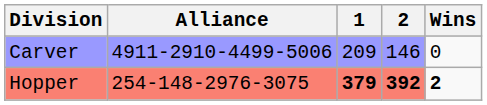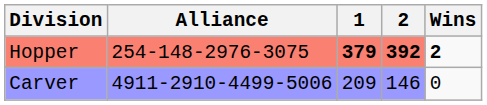 <table class="wikitable">
 <tr>
 <th>Division</th>
 <th>Alliance</th>
 <th>1</th>
 <th>2</th>
 <th>Wins</th>
 </tr>
 <tr>
+<td style="background:salmon">Hopper</td>
+<td style="background:salmon">254-148-2976-3075</td>
+<td style="background:salmon"><strong>379</strong></td>
+<td style="background:salmon"><strong>392</strong></td>
+<td><strong>2</strong></td>
+</tr>
+<tr>
 <td style="background:#9999ff">Carver</td>
 <td style="background:#9999ff">4911-2910-4499-5006</td>
 <td style="background:#9999ff">209</td>
 <td style="background:#9999ff">146</td>
 <td>0</td>
 </tr>
-<tr>
-<td style="background:salmon">Hopper</td>
-<td style="background:salmon">254-148-2976-3075</td>
-<td style="background:salmon"><strong>379</strong></td>
-<td style="background:salmon"><strong>392</strong></td>
-<td><strong>2</strong></td>
-</tr>
 </table>
